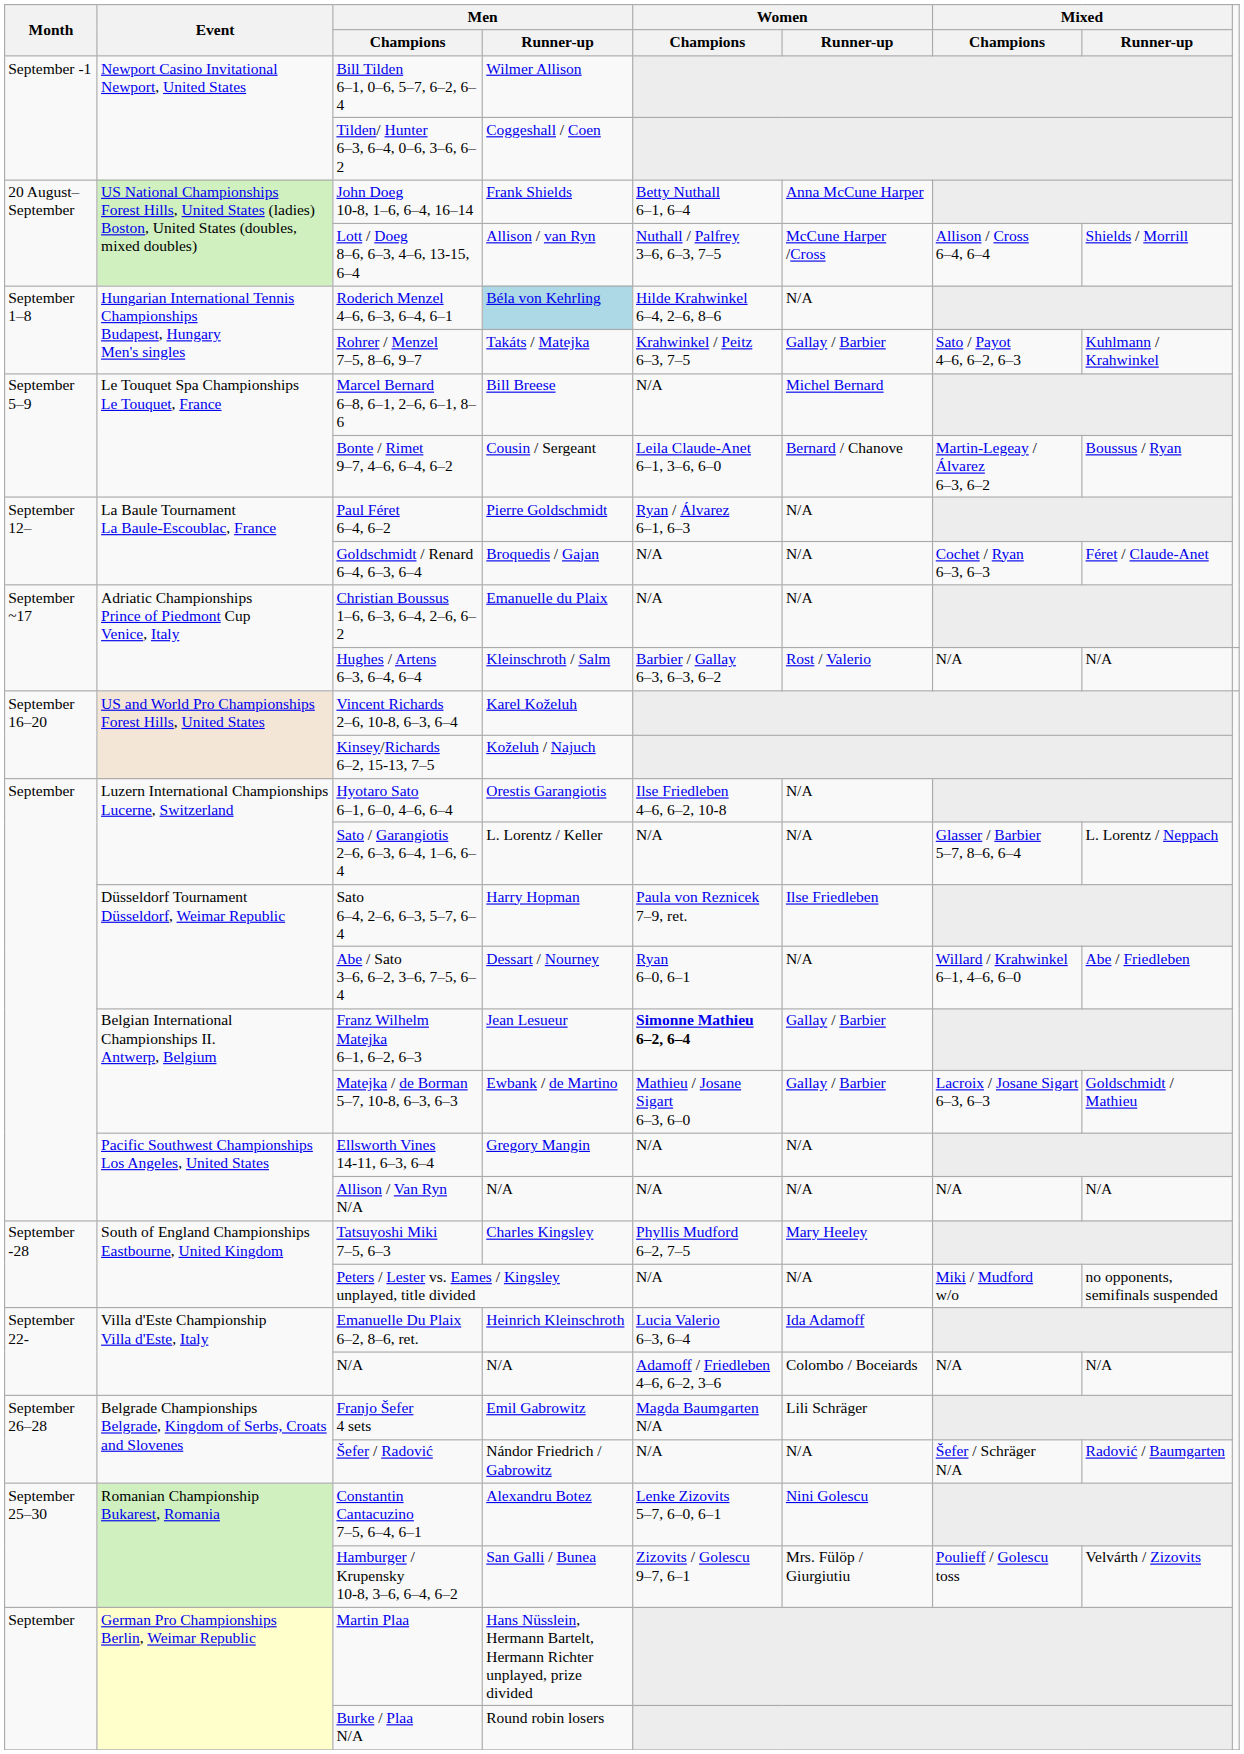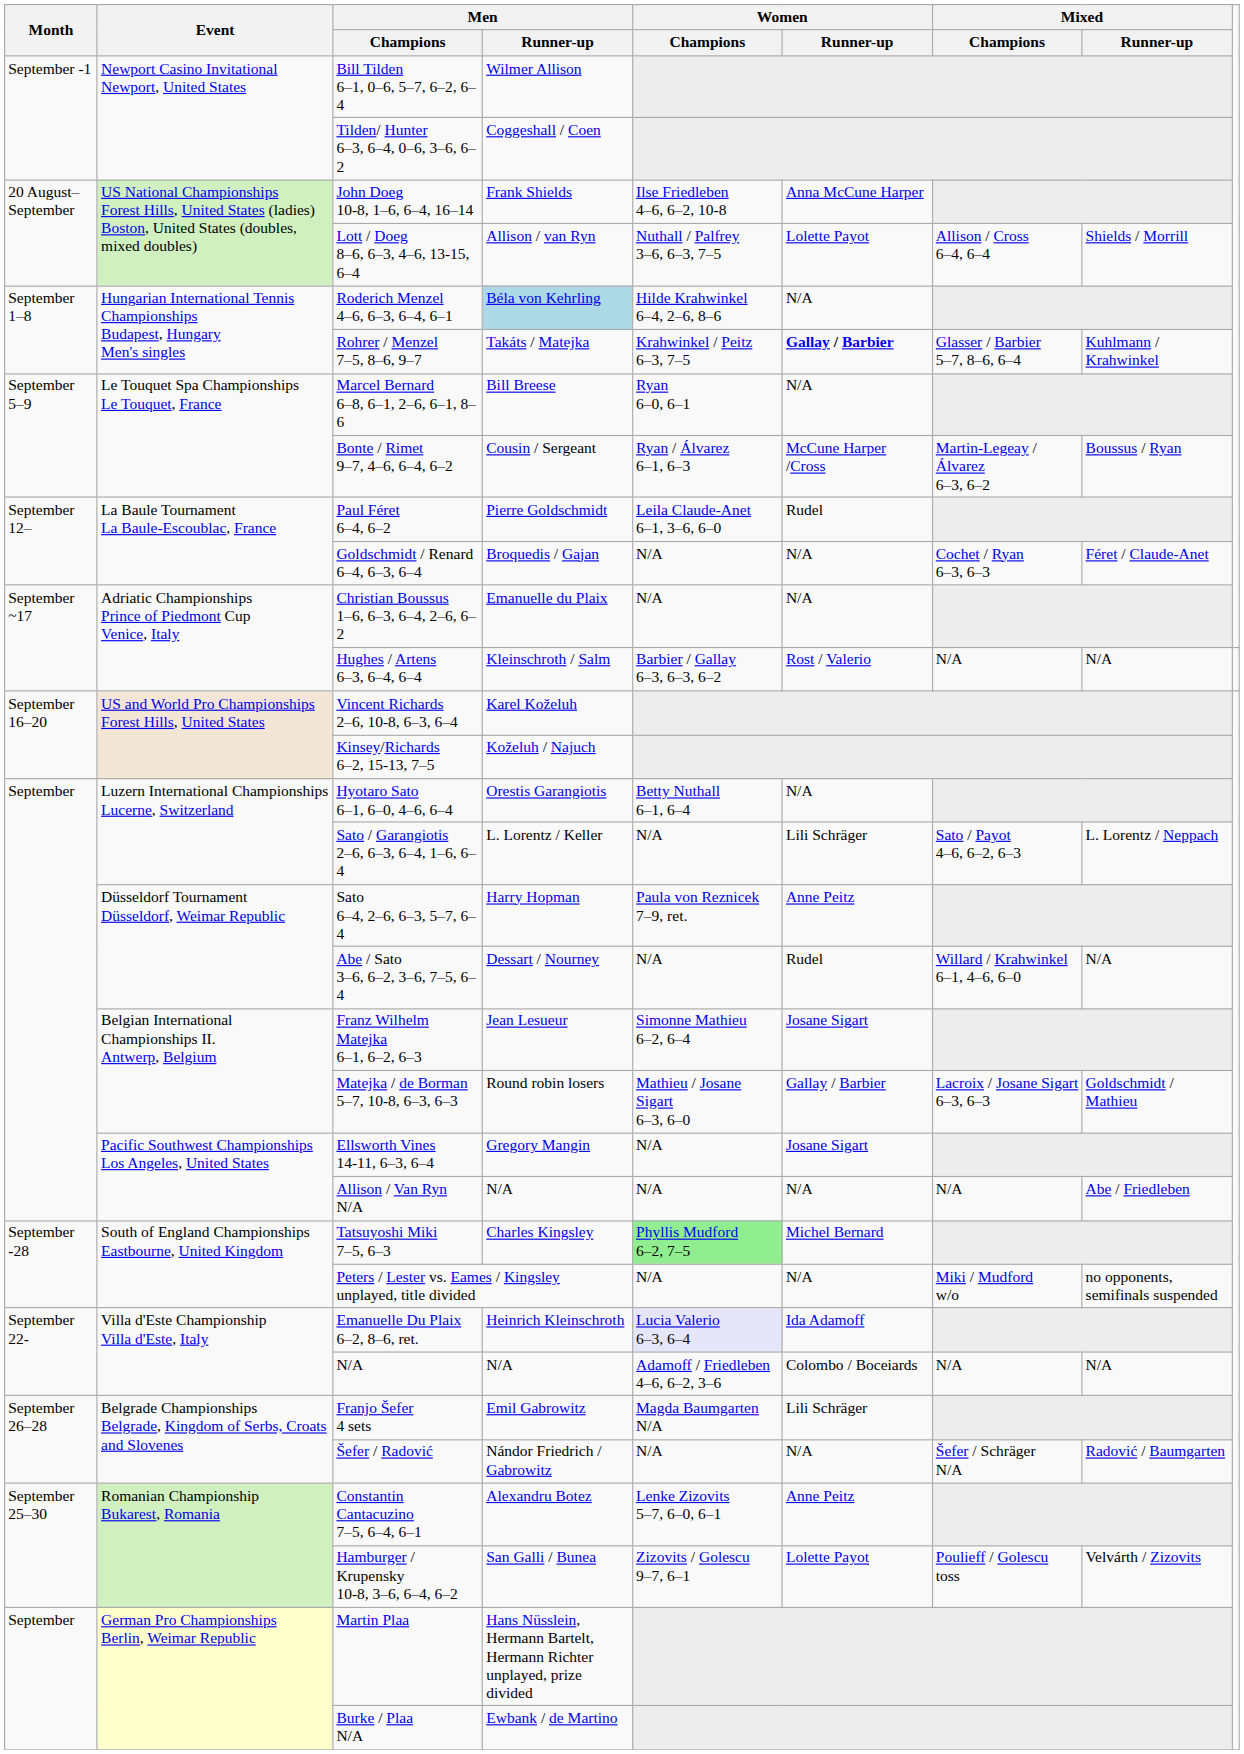 <table class="wikitable" style="font-size:85%;">
 <tr>
 <th rowspan="2" style="width:75px;">Month</th>
 <th rowspan="2" style="width:200px;">Event</th>
 <th colspan="2" style="width:250px;">Men</th>
 <th colspan="2" style="width:250px;">Women</th>
 <th colspan="2" style="width:250px;">Mixed</th>
 </tr>
 <tr>
 <th style="width:125px;">Champions</th>
 <th style="width:125px;">Runner-up</th>
 <th style="width:125px;">Champions</th>
 <th style="width:125px;">Runner-up</th>
 <th style="width:125px;">Champions</th>
 <th style="width:125px;">Runner-up</th>
 </tr>
 <tr valign=top>
 <td rowspan=2>September -1</td>
 <td rowspan=2><a href='#'>Newport Casino Invitational</a><br><a href='#'>Newport</a>, <a href='#'>United States</a></td>
 <td> <a href='#'>Bill Tilden</a><br>6–1, 0–6, 5–7, 6–2, 6–4</td>
 <td> <a href='#'>Wilmer Allison</a></td>
 <td style="background:#ededed;" colspan="4"></td>
 </tr>
 <tr valign=top>
 <td> <a href='#'>Tilden</a>/  <a href='#'>Hunter</a><br>6–3, 6–4, 0–6, 3–6, 6–2</td>
 <td> <a href='#'>Coggeshall</a> /  <a href='#'>Coen</a></td>
 <td style="background:#ededed;" colspan="4"></td>
 </tr>
 <tr valign=top>
 <td rowspan=2>20 August–September</td>
 <td rowspan=2 style="background:#d0f0c0"><a href='#'>US National Championships</a><br><a href='#'>Forest Hills</a>, <a href='#'>United States</a> (ladies)<br><a href='#'>Boston</a>, United States (doubles, mixed doubles)</td>
 <td> <a href='#'>John Doeg</a><br>10-8, 1–6, 6–4, 16–14</td>
 <td> <a href='#'>Frank Shields</a></td>
-<td> <a href='#'>Betty Nuthall</a><br>6–1, 6–4</td>
+<td> <a href='#'>Ilse Friedleben</a><br>4–6, 6–2, 10-8</td>
 <td> <a href='#'>Anna McCune Harper</a></td>
 <td style="background:#ededed;" colspan="2"></td>
 </tr>
 <tr valign=top>
 <td> <a href='#'>Lott</a> /  <a href='#'>Doeg</a><br>8–6, 6–3, 4–6, 13-15, 6–4</td>
 <td> <a href='#'>Allison</a> /  <a href='#'>van Ryn</a></td>
 <td> <a href='#'>Nuthall</a> /  <a href='#'>Palfrey</a><br>3–6, 6–3, 7–5</td>
-<td> <a href='#'>McCune Harper</a> /<a href='#'>Cross</a></td>
+<td> <a href='#'>Lolette Payot</a></td>
 <td> <a href='#'>Allison</a> / <a href='#'>Cross</a><br>6–4, 6–4</td>
 <td> <a href='#'>Shields</a> /  <a href='#'>Morrill</a></td>
 </tr>
 <tr valign=top>
 <td rowspan=2>September 1–8</td>
 <td rowspan="2"><a href='#'>Hungarian International Tennis Championships</a><br><a href='#'>Budapest</a>, <a href='#'>Hungary</a><br><a href='#'>Men's singles</a></td>
 <td> <a href='#'>Roderich Menzel</a><br>4–6, 6–3, 6–4, 6–1</td>
 <td style="background: lightblue;"> <a href='#'>Béla von Kehrling</a></td>
 <td> <a href='#'>Hilde Krahwinkel</a><br>6–4, 2–6, 8–6</td>
 <td>N/A</td>
 <td style="background:#ededed;" colspan="2"></td>
 </tr>
 <tr valign=top>
 <td> <a href='#'>Rohrer</a> /  <a href='#'>Menzel</a><br>7–5, 8–6, 9–7</td>
 <td> <a href='#'>Takáts</a> /  <a href='#'>Matejka</a></td>
 <td> <a href='#'>Krahwinkel</a> /  <a href='#'>Peitz</a><br>6–3, 7–5</td>
-<td> <a href='#'>Gallay</a> /  <a href='#'>Barbier</a></td>
-<td> <a href='#'>Sato</a> /  <a href='#'>Payot</a><br>4–6, 6–2, 6–3</td>
+<td><strong> <a href='#'>Gallay</a> /  <a href='#'>Barbier</a></strong></td>
+<td> <a href='#'>Glasser</a> /  <a href='#'>Barbier</a><br>5–7, 8–6, 6–4</td>
 <td> <a href='#'>Kuhlmann</a> /  <a href='#'>Krahwinkel</a></td>
 </tr>
 <tr valign=top>
 <td rowspan=2>September 5–9</td>
 <td rowspan="2">Le Touquet Spa Championships<br><a href='#'>Le Touquet</a>, <a href='#'>France</a></td>
 <td> <a href='#'>Marcel Bernard</a><br>6–8, 6–1, 2–6, 6–1, 8–6</td>
 <td> <a href='#'>Bill Breese</a></td>
+<td> <a href='#'>Ryan</a><br>6–0, 6–1</td>
 <td>N/A</td>
-<td> <a href='#'>Michel Bernard</a></td>
 <td style="background:#ededed;" colspan="2"></td>
 </tr>
 <tr valign=top>
 <td> <a href='#'>Bonte</a> /  <a href='#'>Rimet</a><br>9–7, 4–6, 6–4, 6–2</td>
 <td> <a href='#'>Cousin</a> /  Sergeant</td>
-<td> <a href='#'>Leila Claude-Anet</a><br>6–1, 3–6, 6–0</td>
-<td> <a href='#'>Bernard</a> / Chanove</td>
+<td> <a href='#'>Ryan</a> /  <a href='#'>Álvarez</a><br>6–1, 6–3</td>
+<td> <a href='#'>McCune Harper</a> /<a href='#'>Cross</a></td>
 <td> <a href='#'>Martin-Legeay</a> /  <a href='#'>Álvarez</a><br>6–3, 6–2</td>
 <td> <a href='#'>Boussus</a> /  <a href='#'>Ryan</a></td>
 </tr>
 <tr valign=top>
 <td rowspan=2>September 12–</td>
 <td rowspan="2">La Baule Tournament<br><a href='#'>La Baule-Escoublac</a>, <a href='#'>France</a></td>
 <td> <a href='#'>Paul Féret</a><br>6–4, 6–2</td>
 <td> <a href='#'>Pierre Goldschmidt</a></td>
-<td> <a href='#'>Ryan</a> /  <a href='#'>Álvarez</a><br>6–1, 6–3</td>
-<td>N/A</td>
+<td> <a href='#'>Leila Claude-Anet</a><br>6–1, 3–6, 6–0</td>
+<td>Rudel</td>
 <td style="background:#ededed;" colspan="2"></td>
 </tr>
 <tr valign=top>
 <td> <a href='#'>Goldschmidt</a> / Renard<br>6–4, 6–3, 6–4</td>
 <td> <a href='#'>Broquedis</a> /  <a href='#'>Gajan</a></td>
 <td>N/A</td>
 <td>N/A</td>
 <td> <a href='#'>Cochet</a> /  <a href='#'>Ryan</a><br>6–3, 6–3</td>
 <td> <a href='#'>Féret</a> /  <a href='#'>Claude-Anet</a></td>
 </tr>
 <tr valign=top>
 <td rowspan=2>September ~17</td>
 <td rowspan="2">Adriatic Championships<br><a href='#'>Prince of Piedmont</a> Cup<br><a href='#'>Venice</a>, <a href='#'>Italy</a></td>
 <td> <a href='#'>Christian Boussus</a><br>1–6, 6–3, 6–4, 2–6, 6–2</td>
 <td> <a href='#'>Emanuelle du Plaix</a></td>
 <td>N/A</td>
 <td>N/A</td>
 <td style="background:#ededed;" colspan="2"></td>
 </tr>
 <tr valign=top>
 <td> <a href='#'>Hughes</a> /  <a href='#'>Artens</a><br>6–3, 6–4, 6–4</td>
 <td> <a href='#'>Kleinschroth</a> /  <a href='#'>Salm</a></td>
 <td> <a href='#'>Barbier</a> /  <a href='#'>Gallay</a><br>6–3, 6–3, 6–2</td>
 <td> <a href='#'>Rost</a> /  <a href='#'>Valerio</a></td>
 <td>N/A</td>
 <td>N/A</td>
 <td></td>
 </tr>
 <tr valign=top>
 <td rowspan=2>September 16–20</td>
 <td rowspan=2 style="background:#F3E6D7"><a href='#'>US and World Pro Championships</a><br><a href='#'>Forest Hills</a>, <a href='#'>United States</a></td>
 <td> <a href='#'>Vincent Richards</a><br>2–6, 10-8, 6–3, 6–4</td>
 <td> <a href='#'>Karel Koželuh</a></td>
 <td style="background:#ededed;" colspan="4"></td>
 </tr>
 <tr valign=top>
 <td> <a href='#'>Kinsey</a>/<a href='#'>Richards</a><br>6–2, 15-13, 7–5</td>
 <td> <a href='#'>Koželuh</a> /  <a href='#'>Najuch</a></td>
 <td style="background:#ededed;" colspan="4"></td>
 </tr>
 <tr valign=top>
 <td rowspan="8">September</td>
 <td rowspan="2">Luzern International Championships<br><a href='#'>Lucerne</a>, <a href='#'>Switzerland</a></td>
 <td> <a href='#'>Hyotaro Sato</a><br>6–1, 6–0, 4–6, 6–4</td>
 <td> <a href='#'>Orestis Garangiotis</a></td>
-<td> <a href='#'>Ilse Friedleben</a><br>4–6, 6–2, 10-8</td>
+<td> <a href='#'>Betty Nuthall</a><br>6–1, 6–4</td>
 <td>N/A</td>
 <td style="background:#ededed;" colspan="2"></td>
 </tr>
 <tr valign=top>
 <td> <a href='#'>Sato</a> /  <a href='#'>Garangiotis</a><br>2–6, 6–3, 6–4, 1–6, 6–4</td>
 <td> L. Lorentz / Keller</td>
 <td>N/A</td>
-<td>N/A</td>
-<td> <a href='#'>Glasser</a> /  <a href='#'>Barbier</a><br>5–7, 8–6, 6–4</td>
+<td> Lili Schräger</td>
+<td> <a href='#'>Sato</a> /  <a href='#'>Payot</a><br>4–6, 6–2, 6–3</td>
 <td> L. Lorentz /  <a href='#'>Neppach</a></td>
 </tr>
 <tr valign=top>
 <td rowspan="2">Düsseldorf Tournament<br><a href='#'>Düsseldorf</a>, <a href='#'>Weimar Republic</a></td>
 <td> Sato<br>6–4, 2–6, 6–3, 5–7, 6–4</td>
 <td> <a href='#'>Harry Hopman</a></td>
 <td> <a href='#'>Paula von Reznicek</a><br>7–9, ret.</td>
-<td> <a href='#'>Ilse Friedleben</a></td>
+<td> <a href='#'>Anne Peitz</a></td>
 <td style="background:#ededed;" colspan="2"></td>
 </tr>
 <tr valign=top>
 <td> <a href='#'>Abe</a> /  Sato<br>3–6, 6–2, 3–6, 7–5, 6–4</td>
 <td> <a href='#'>Dessart</a> /  <a href='#'>Nourney</a></td>
-<td> <a href='#'>Ryan</a><br>6–0, 6–1</td>
 <td>N/A</td>
+<td>Rudel</td>
 <td> <a href='#'>Willard</a> /  <a href='#'>Krahwinkel</a><br>6–1, 4–6, 6–0</td>
-<td> <a href='#'>Abe</a> /  <a href='#'>Friedleben</a></td>
+<td>N/A</td>
 </tr>
 <tr valign=top>
 <td rowspan="2">Belgian International Championships II.<br><a href='#'>Antwerp</a>, <a href='#'>Belgium</a></td>
 <td> <a href='#'>Franz Wilhelm Matejka</a><br>6–1, 6–2, 6–3</td>
 <td> <a href='#'>Jean Lesueur</a></td>
-<td><strong> <a href='#'>Simonne Mathieu</a><br>6–2, 6–4</strong></td>
-<td> <a href='#'>Gallay</a> /  <a href='#'>Barbier</a></td>
+<td> <a href='#'>Simonne Mathieu</a><br>6–2, 6–4</td>
+<td> <a href='#'>Josane Sigart</a></td>
 <td style="background:#ededed;" colspan="2"></td>
 </tr>
 <tr valign=top>
 <td> <a href='#'>Matejka</a> /  <a href='#'>de Borman</a><br>5–7, 10-8, 6–3, 6–3</td>
-<td> <a href='#'>Ewbank</a> /  <a href='#'>de Martino</a></td>
+<td>Round robin losers</td>
 <td> <a href='#'>Mathieu</a> /  <a href='#'>Josane Sigart</a><br>6–3, 6–0</td>
 <td> <a href='#'>Gallay</a> /  <a href='#'>Barbier</a></td>
 <td> <a href='#'>Lacroix</a> /  <a href='#'>Josane Sigart</a><br>6–3, 6–3</td>
 <td> <a href='#'>Goldschmidt</a> /  <a href='#'>Mathieu</a></td>
 </tr>
 <tr valign=top>
 <td rowspan="2"><a href='#'>Pacific Southwest Championships</a><br><a href='#'>Los Angeles</a>, <a href='#'>United States</a></td>
 <td> <a href='#'>Ellsworth Vines</a><br>14-11, 6–3, 6–4</td>
 <td> <a href='#'>Gregory Mangin</a></td>
 <td>N/A</td>
-<td>N/A</td>
+<td> <a href='#'>Josane Sigart</a></td>
 <td style="background:#ededed;" colspan="2"></td>
 </tr>
 <tr valign=top>
 <td> <a href='#'>Allison</a> /  <a href='#'>Van Ryn</a><br>N/A</td>
 <td>N/A</td>
 <td>N/A</td>
 <td>N/A</td>
 <td>N/A</td>
-<td>N/A</td>
+<td> <a href='#'>Abe</a> /  <a href='#'>Friedleben</a></td>
 </tr>
 <tr valign=top>
 <td rowspan="2">September -28</td>
 <td rowspan="2">South of England Championships<br><a href='#'>Eastbourne</a>, <a href='#'>United Kingdom</a></td>
 <td> <a href='#'>Tatsuyoshi Miki</a><br>7–5, 6–3</td>
 <td> <a href='#'>Charles Kingsley</a></td>
-<td> <a href='#'>Phyllis Mudford</a><br>6–2, 7–5</td>
-<td> <a href='#'>Mary Heeley</a></td>
+<td style="background: lightgreen;"> <a href='#'>Phyllis Mudford</a><br>6–2, 7–5</td>
+<td> <a href='#'>Michel Bernard</a></td>
 <td style="background:#ededed;" colspan="2"></td>
 </tr>
 <tr valign=top>
 <td colspan="2"> <a href='#'>Peters</a> /  <a href='#'>Lester</a> vs.  <a href='#'>Eames</a> /  <a href='#'>Kingsley</a><br>unplayed, title divided</td>
 <td>N/A</td>
 <td>N/A</td>
 <td> <a href='#'>Miki</a> /  <a href='#'>Mudford</a><br>w/o</td>
 <td>no opponents, semifinals suspended</td>
 </tr>
 <tr valign=top>
 <td rowspan="2">September 22-</td>
 <td rowspan="2">Villa d'Este Championship<br><a href='#'>Villa d'Este</a>, <a href='#'>Italy</a></td>
 <td> <a href='#'>Emanuelle Du Plaix</a><br>6–2, 8–6, ret.</td>
 <td> <a href='#'>Heinrich Kleinschroth</a></td>
-<td> <a href='#'>Lucia Valerio</a><br>6–3, 6–4</td>
+<td style="background: lavender;"> <a href='#'>Lucia Valerio</a><br>6–3, 6–4</td>
 <td> <a href='#'>Ida Adamoff</a></td>
 <td style="background:#ededed;" colspan="2"></td>
 </tr>
 <tr valign=top>
 <td>N/A</td>
 <td>N/A</td>
 <td> <a href='#'>Adamoff</a> /  <a href='#'>Friedleben</a><br>4–6, 6–2, 3–6</td>
 <td> Colombo / Boceiards</td>
 <td>N/A</td>
 <td>N/A</td>
 </tr>
 <tr valign=top>
 <td rowspan="2">September 26–28</td>
 <td rowspan="2">Belgrade Championships<br><a href='#'>Belgrade</a>, <a href='#'>Kingdom of Serbs, Croats and Slovenes</a></td>
 <td> <a href='#'>Franjo Šefer</a><br>4 sets</td>
 <td> <a href='#'>Emil Gabrowitz</a></td>
 <td> <a href='#'>Magda Baumgarten</a><br>N/A</td>
 <td> Lili Schräger</td>
 <td style="background:#ededed;" colspan="2"></td>
 </tr>
 <tr valign=top>
 <td> <a href='#'>Šefer</a> /  <a href='#'>Radović</a><br></td>
 <td> Nándor Friedrich /   <a href='#'>Gabrowitz</a></td>
 <td>N/A</td>
 <td>N/A</td>
 <td> <a href='#'>Šefer</a>  / Schräger<br>N/A</td>
 <td> <a href='#'>Radović</a> /  <a href='#'>Baumgarten</a></td>
 </tr>
 <tr valign=top>
 <td rowspan=2>September 25–30</td>
 <td rowspan="2" style="background:#d0f0c0">Romanian Championship<br><a href='#'>Bukarest</a>, <a href='#'>Romania</a></td>
 <td> <a href='#'>Constantin Cantacuzino</a><br>7–5, 6–4, 6–1</td>
 <td> <a href='#'>Alexandru Botez</a></td>
 <td> <a href='#'>Lenke Zizovits</a><br>5–7, 6–0, 6–1</td>
-<td> <a href='#'>Nini Golescu</a></td>
+<td> <a href='#'>Anne Peitz</a></td>
 <td style="background:#ededed;" colspan="2"></td>
 </tr>
 <tr valign=top>
 <td> <a href='#'>Hamburger</a> /  Krupensky<br>10-8, 3–6, 6–4, 6–2</td>
 <td> <a href='#'>San Galli</a> /  <a href='#'>Bunea</a></td>
 <td> <a href='#'>Zizovits</a> /  <a href='#'>Golescu</a><br>9–7, 6–1</td>
-<td> Mrs. Fülöp /  Giurgiutiu</td>
+<td> <a href='#'>Lolette Payot</a></td>
 <td> <a href='#'>Poulieff</a> /  <a href='#'>Golescu</a><br>toss</td>
 <td> Velvárth /  <a href='#'>Zizovits</a></td>
 </tr>
 <tr valign=top>
 <td rowspan=2>September</td>
 <td rowspan="2" style="background:#ffc;"><a href='#'>German Pro Championships</a><br><a href='#'>Berlin</a>, <a href='#'>Weimar Republic</a></td>
 <td> <a href='#'>Martin Plaa</a></td>
 <td> <a href='#'>Hans Nüsslein</a>,  Hermann Bartelt,  Hermann Richter<br>unplayed, prize divided</td>
 <td style="background:#ededed;" colspan="4"></td>
 </tr>
 <tr valign=top>
 <td> <a href='#'>Burke</a> /  <a href='#'>Plaa</a><br>N/A</td>
-<td>Round robin losers</td>
+<td> <a href='#'>Ewbank</a> /  <a href='#'>de Martino</a></td>
 <td style="background:#ededed;" colspan="4"></td>
 </tr>
 </table>
